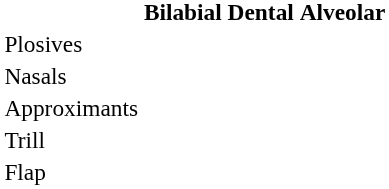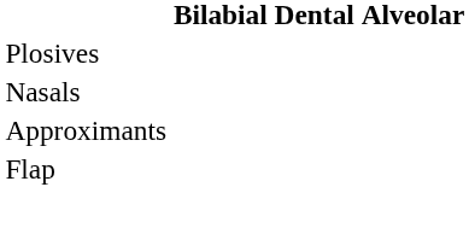 <table>
 <tr>
 <th></th>
 <th>Bilabial</th>
 <th>Dental</th>
 <th>Alveolar</th>
 </tr>
 <tr>
 <td>Plosives</td>
 <td></td>
 <td></td>
 <td></td>
 </tr>
 <tr>
 <td>Nasals</td>
 <td></td>
 <td></td>
 <td></td>
 </tr>
 <tr>
 <td>Approximants</td>
 <td></td>
 <td></td>
 <td></td>
 </tr>
 <tr>
-<td>Trill</td>
-<td></td>
-<td></td>
-<td></td>
-</tr>
-<tr>
 <td>Flap</td>
 <td></td>
 <td></td>
 <td></td>
 </tr>
 </table>
